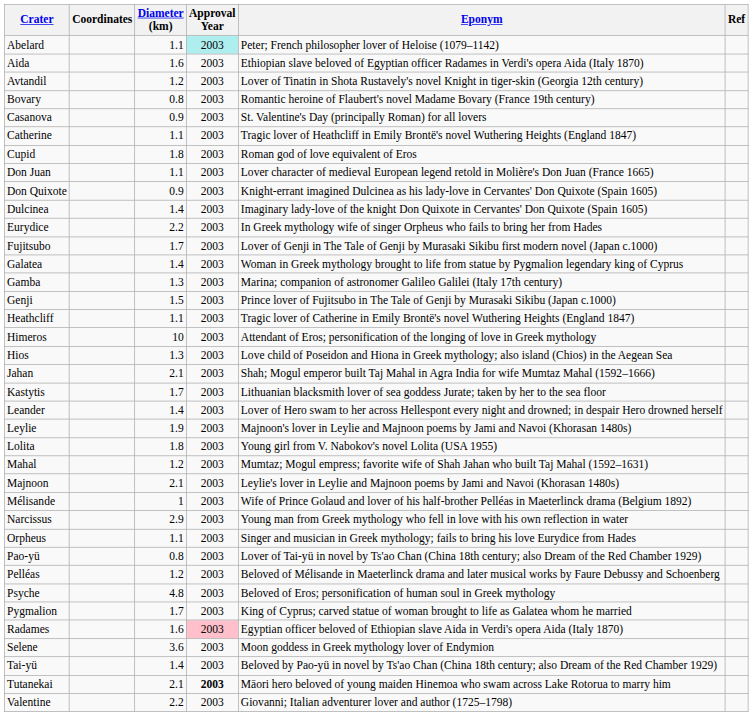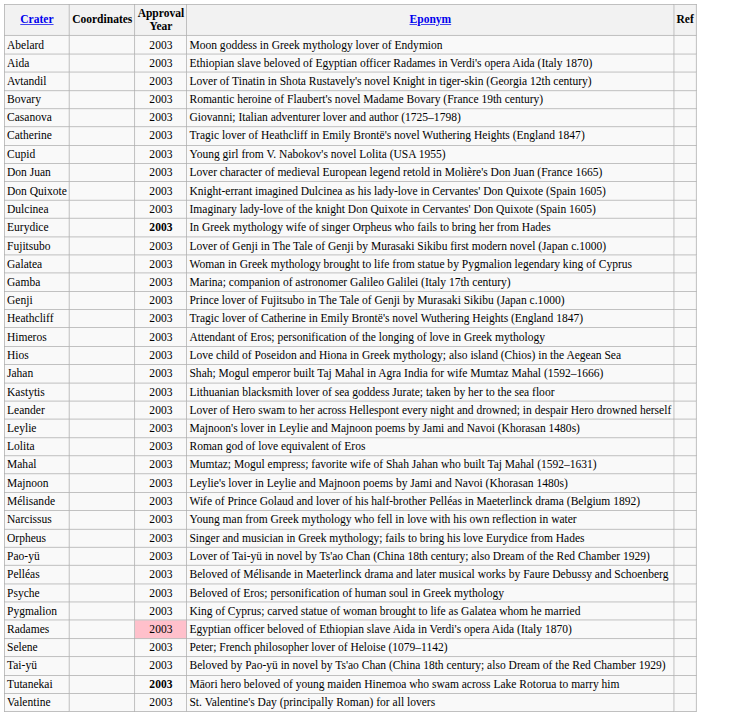 <table class="wikitable sortable">
 <tr>
 <th><a href='#'>Crater</a></th>
 <th>Coordinates</th>
-<th><a href='#'>Diameter</a><br>(km)</th>
 <th>Approval<br>Year</th>
 <th class="unsortable"><a href='#'>Eponym</a></th>
 <th class="unsortable">Ref</th>
 </tr>
 <tr id="Abelard">
 <td>Abelard</td>
 <td></td>
-<td align=right>1.1</td>
-<td align=center style="background: paleturquoise;">2003</td>
-<td>Peter; French philosopher lover of Heloise (1079–1142)</td>
+<td align=center>2003</td>
+<td>Moon goddess in Greek mythology lover of Endymion</td>
 <td></td>
 </tr>
 <tr id="Aida">
 <td>Aida</td>
 <td></td>
-<td align=right>1.6</td>
 <td align=center>2003</td>
 <td>Ethiopian slave beloved of Egyptian officer Radames in Verdi's opera Aida (Italy 1870)</td>
 <td></td>
 </tr>
 <tr id="Avtandil">
 <td>Avtandil</td>
 <td></td>
-<td align=right>1.2</td>
 <td align=center>2003</td>
 <td>Lover of Tinatin in Shota Rustavely's novel Knight in tiger-skin (Georgia 12th century)</td>
 <td></td>
 </tr>
 <tr id="Bovary">
 <td>Bovary</td>
 <td></td>
-<td align=right>0.8</td>
 <td align=center>2003</td>
 <td>Romantic heroine of Flaubert's novel Madame Bovary (France 19th century)</td>
 <td></td>
 </tr>
 <tr id="Casanova">
 <td>Casanova</td>
 <td></td>
-<td align=right>0.9</td>
 <td align=center>2003</td>
-<td>St. Valentine's Day (principally Roman) for all lovers</td>
+<td>Giovanni; Italian adventurer lover and author (1725–1798)</td>
 <td></td>
 </tr>
 <tr id="Catherine">
 <td>Catherine</td>
 <td></td>
-<td align=right>1.1</td>
 <td align=center>2003</td>
 <td>Tragic lover of Heathcliff in Emily Brontë's novel Wuthering Heights (England 1847)</td>
 <td></td>
 </tr>
 <tr id="Cupid">
 <td>Cupid</td>
 <td></td>
-<td align=right>1.8</td>
 <td align=center>2003</td>
-<td>Roman god of love equivalent of Eros</td>
+<td>Young girl from V. Nabokov's novel Lolita (USA 1955)</td>
 <td></td>
 </tr>
 <tr id="Don Juan">
 <td>Don Juan</td>
 <td></td>
-<td align=right>1.1</td>
 <td align=center>2003</td>
 <td>Lover character of medieval European legend retold in Molière's Don Juan (France 1665)</td>
 <td></td>
 </tr>
 <tr id="Don Quixote">
 <td>Don Quixote</td>
 <td></td>
-<td align=right>0.9</td>
 <td align=center>2003</td>
 <td>Knight-errant imagined Dulcinea as his lady-love in Cervantes' Don Quixote (Spain 1605)</td>
 <td></td>
 </tr>
 <tr id="Dulcinea">
 <td>Dulcinea</td>
 <td></td>
-<td align=right>1.4</td>
 <td align=center>2003</td>
 <td>Imaginary lady-love of the knight Don Quixote in Cervantes' Don Quixote (Spain 1605)</td>
 <td></td>
 </tr>
 <tr id="Eurydice">
 <td>Eurydice</td>
 <td></td>
-<td align=right>2.2</td>
-<td align=center>2003</td>
+<td align=center><strong>2003</strong></td>
 <td>In Greek mythology wife of singer Orpheus who fails to bring her from Hades</td>
 <td></td>
 </tr>
 <tr id="Fujitsubo">
 <td>Fujitsubo</td>
 <td></td>
-<td align=right>1.7</td>
 <td align=center>2003</td>
 <td>Lover of Genji in The Tale of Genji by Murasaki Sikibu first modern novel (Japan c.1000)</td>
 <td></td>
 </tr>
 <tr id="Galatea">
 <td>Galatea</td>
 <td></td>
-<td align=right>1.4</td>
 <td align=center>2003</td>
 <td>Woman in Greek mythology brought to life from statue by Pygmalion legendary king of Cyprus</td>
 <td></td>
 </tr>
 <tr id="Gamba">
 <td>Gamba</td>
 <td></td>
-<td align=right>1.3</td>
 <td align=center>2003</td>
 <td>Marina; companion of astronomer Galileo Galilei (Italy 17th century)</td>
 <td></td>
 </tr>
 <tr id="Genji">
 <td>Genji</td>
 <td></td>
-<td align=right>1.5</td>
 <td align=center>2003</td>
 <td>Prince lover of Fujitsubo in The Tale of Genji by Murasaki Sikibu (Japan c.1000)</td>
 <td></td>
 </tr>
 <tr id="Heathcliff">
 <td>Heathcliff</td>
 <td></td>
-<td align=right>1.1</td>
 <td align=center>2003</td>
 <td>Tragic lover of Catherine in Emily Brontë's novel Wuthering Heights (England 1847)</td>
 <td></td>
 </tr>
 <tr id="Himeros">
 <td>Himeros</td>
 <td></td>
-<td align=right>10</td>
 <td align=center>2003</td>
 <td>Attendant of Eros; personification of the longing of love in Greek mythology</td>
 <td></td>
 </tr>
 <tr id="Hios">
 <td>Hios</td>
 <td></td>
-<td align=right>1.3</td>
 <td align=center>2003</td>
 <td>Love child of Poseidon and Hiona in Greek mythology; also island (Chios) in the Aegean Sea</td>
 <td></td>
 </tr>
 <tr id="Jahan">
 <td>Jahan</td>
 <td></td>
-<td align=right>2.1</td>
 <td align=center>2003</td>
 <td>Shah; Mogul emperor built Taj Mahal in Agra India for wife Mumtaz Mahal (1592–1666)</td>
 <td></td>
 </tr>
 <tr id="Kastytis">
 <td>Kastytis</td>
 <td></td>
-<td align=right>1.7</td>
 <td align=center>2003</td>
 <td>Lithuanian blacksmith lover of sea goddess Jurate; taken by her to the sea floor</td>
 <td></td>
 </tr>
 <tr id="Leander">
 <td>Leander</td>
 <td></td>
-<td align=right>1.4</td>
 <td align=center>2003</td>
 <td>Lover of Hero swam to her across Hellespont every night and drowned; in despair Hero drowned herself</td>
 <td></td>
 </tr>
 <tr id="Leylie">
 <td>Leylie</td>
 <td></td>
-<td align=right>1.9</td>
 <td align=center>2003</td>
 <td>Majnoon's lover in Leylie and Majnoon poems by Jami and Navoi (Khorasan 1480s)</td>
 <td></td>
 </tr>
 <tr id="Lolita">
 <td>Lolita</td>
 <td></td>
-<td align=right>1.8</td>
 <td align=center>2003</td>
-<td>Young girl from V. Nabokov's novel Lolita (USA 1955)</td>
+<td>Roman god of love equivalent of Eros</td>
 <td></td>
 </tr>
 <tr id="Mahal">
 <td>Mahal</td>
 <td></td>
-<td align=right>1.2</td>
 <td align=center>2003</td>
 <td>Mumtaz; Mogul empress; favorite wife of Shah Jahan who built Taj Mahal (1592–1631)</td>
 <td></td>
 </tr>
 <tr id="Majnoon">
 <td>Majnoon</td>
 <td></td>
-<td align=right>2.1</td>
 <td align=center>2003</td>
 <td>Leylie's lover in Leylie and Majnoon poems by Jami and Navoi (Khorasan 1480s)</td>
 <td></td>
 </tr>
 <tr id="Mélisande">
 <td>Mélisande</td>
 <td></td>
-<td align=right>1</td>
 <td align=center>2003</td>
 <td>Wife of Prince Golaud and lover of his half-brother Pelléas in Maeterlinck drama (Belgium 1892)</td>
 <td></td>
 </tr>
 <tr id="Narcissus">
 <td>Narcissus</td>
 <td></td>
-<td align=right>2.9</td>
 <td align=center>2003</td>
 <td>Young man from Greek mythology who fell in love with his own reflection in water</td>
 <td></td>
 </tr>
 <tr id="Orpheus">
 <td>Orpheus</td>
 <td></td>
-<td align=right>1.1</td>
 <td align=center>2003</td>
 <td>Singer and musician in Greek mythology; fails to bring his love Eurydice from Hades</td>
 <td></td>
 </tr>
 <tr id="Pao-yü">
 <td>Pao-yü</td>
 <td></td>
-<td align=right>0.8</td>
 <td align=center>2003</td>
 <td>Lover of Tai-yü in novel by Ts'ao Chan (China 18th century; also Dream of the Red Chamber 1929)</td>
 <td></td>
 </tr>
 <tr id="Pelléas">
 <td>Pelléas</td>
 <td></td>
-<td align=right>1.2</td>
 <td align=center>2003</td>
 <td>Beloved of Mélisande in Maeterlinck drama and later musical works by Faure Debussy and Schoenberg</td>
 <td></td>
 </tr>
 <tr id="Psyche">
 <td>Psyche</td>
 <td></td>
-<td align=right>4.8</td>
 <td align=center>2003</td>
 <td>Beloved of Eros; personification of human soul in Greek mythology</td>
 <td></td>
 </tr>
 <tr id="Pygmalion">
 <td>Pygmalion</td>
 <td></td>
-<td align=right>1.7</td>
 <td align=center>2003</td>
 <td>King of Cyprus; carved statue of woman brought to life as Galatea whom he married</td>
 <td></td>
 </tr>
 <tr id="Radames">
 <td>Radames</td>
 <td></td>
-<td align=right>1.6</td>
 <td align=center style="background: pink;">2003</td>
 <td>Egyptian officer beloved of Ethiopian slave Aida in Verdi's opera Aida (Italy 1870)</td>
 <td></td>
 </tr>
 <tr id="Selene">
 <td>Selene</td>
 <td></td>
-<td align=right>3.6</td>
 <td align=center>2003</td>
-<td>Moon goddess in Greek mythology lover of Endymion</td>
+<td>Peter; French philosopher lover of Heloise (1079–1142)</td>
 <td></td>
 </tr>
 <tr id="Tai-yü">
 <td>Tai-yü</td>
 <td></td>
-<td align=right>1.4</td>
 <td align=center>2003</td>
 <td>Beloved by Pao-yü in novel by Ts'ao Chan (China 18th century; also Dream of the Red Chamber 1929)</td>
 <td></td>
 </tr>
 <tr id="Tutanekai">
 <td>Tutanekai</td>
 <td></td>
-<td align=right>2.1</td>
 <td align=center><strong>2003</strong></td>
 <td>Māori hero beloved of young maiden Hinemoa who swam across Lake Rotorua to marry him</td>
 <td></td>
 </tr>
 <tr id="Valentine">
 <td>Valentine</td>
 <td></td>
-<td align=right>2.2</td>
 <td align=center>2003</td>
-<td>Giovanni; Italian adventurer lover and author (1725–1798)</td>
+<td>St. Valentine's Day (principally Roman) for all lovers</td>
 <td></td>
 </tr>
 </table>
